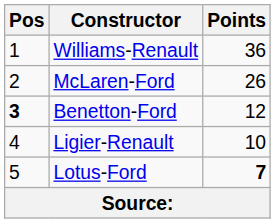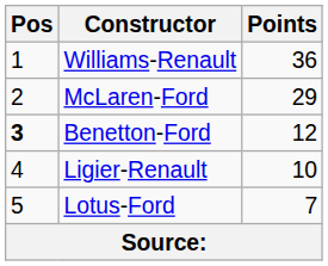 <table class="wikitable" style="font-size: 95%;">
 <tr>
 <th>Pos</th>
 <th>Constructor</th>
 <th>Points</th>
 </tr>
 <tr>
 <td>1</td>
 <td> <a href='#'>Williams</a>-<a href='#'>Renault</a></td>
 <td align="right">36</td>
 </tr>
 <tr>
 <td>2</td>
 <td> <a href='#'>McLaren</a>-<a href='#'>Ford</a></td>
-<td align="right">26</td>
+<td align="right">29</td>
 </tr>
 <tr>
 <td><strong>3</strong></td>
 <td> <a href='#'>Benetton</a>-<a href='#'>Ford</a></td>
 <td align="right">12</td>
 </tr>
 <tr>
 <td>4</td>
 <td> <a href='#'>Ligier</a>-<a href='#'>Renault</a></td>
 <td align="right">10</td>
 </tr>
 <tr>
 <td>5</td>
 <td> <a href='#'>Lotus</a>-<a href='#'>Ford</a></td>
-<td align="right"><strong>7</strong></td>
+<td align="right">7</td>
 </tr>
 <tr>
 <th colspan=4>Source: </th>
 </tr>
 </table>
